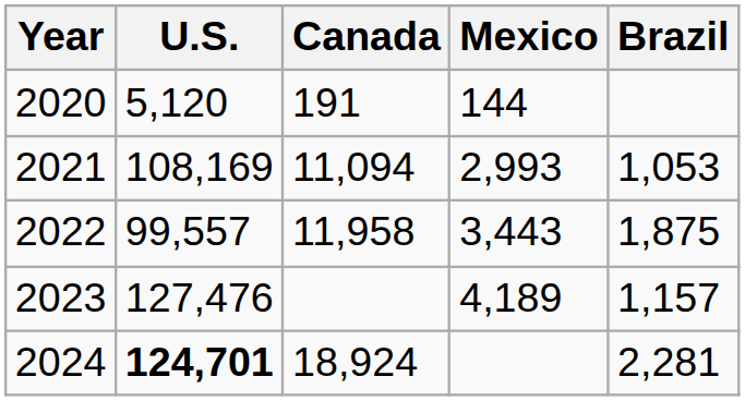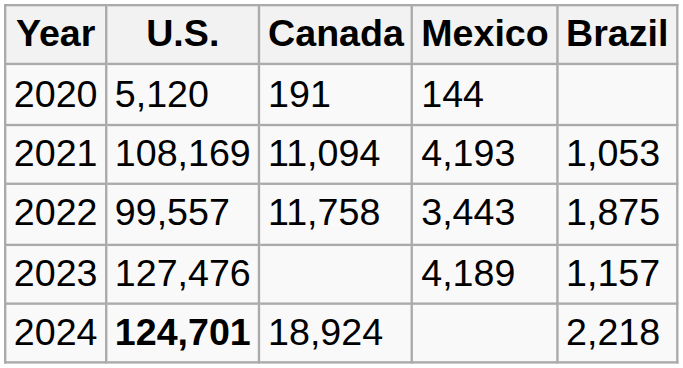 <table class="wikitable">
 <tr>
 <th>Year</th>
 <th>U.S.</th>
 <th>Canada</th>
 <th>Mexico</th>
 <th>Brazil</th>
 </tr>
 <tr>
 <td>2020</td>
 <td>5,120</td>
 <td>191</td>
 <td>144</td>
 <td></td>
 </tr>
 <tr>
 <td>2021</td>
 <td>108,169</td>
 <td>11,094</td>
-<td>2,993</td>
+<td>4,193</td>
 <td>1,053</td>
 </tr>
 <tr>
 <td>2022</td>
 <td>99,557</td>
-<td>11,958</td>
+<td>11,758</td>
 <td>3,443</td>
 <td>1,875</td>
 </tr>
 <tr>
 <td>2023</td>
 <td>127,476</td>
 <td></td>
 <td>4,189</td>
 <td>1,157</td>
 </tr>
 <tr>
 <td>2024</td>
 <td><strong>124,701</strong></td>
 <td>18,924</td>
 <td></td>
-<td>2,281</td>
+<td>2,218</td>
 </tr>
 </table>
